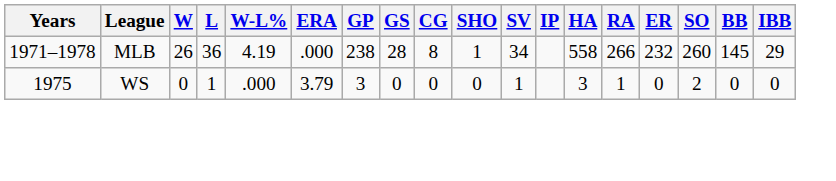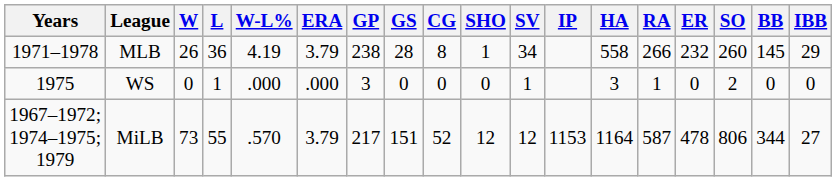 <table class="wikitable" style="font-size:80%;">
 <tr>
 <th>Years</th>
 <th>League</th>
 <th><a href='#'>W</a></th>
 <th><a href='#'>L</a></th>
 <th><a href='#'>W-L%</a></th>
 <th><a href='#'>ERA</a></th>
 <th><a href='#'>GP</a></th>
 <th><a href='#'>GS</a></th>
 <th><a href='#'>CG</a></th>
 <th><a href='#'>SHO</a></th>
 <th><a href='#'>SV</a></th>
 <th><a href='#'>IP</a></th>
 <th><a href='#'>HA</a></th>
 <th><a href='#'>RA</a></th>
 <th><a href='#'>ER</a></th>
 <th><a href='#'>SO</a></th>
 <th><a href='#'>BB</a></th>
 <th><a href='#'>IBB</a></th>
 </tr>
 <tr align=center>
 <td>1971–1978</td>
 <td>MLB</td>
 <td>26</td>
 <td>36</td>
 <td>4.19</td>
-<td>.000</td>
+<td>3.79</td>
 <td>238</td>
 <td>28</td>
 <td>8</td>
 <td>1</td>
 <td>34</td>
 <td></td>
 <td>558</td>
 <td>266</td>
 <td>232</td>
 <td>260</td>
 <td>145</td>
 <td>29</td>
 </tr>
 <tr align=center>
 <td>1975</td>
 <td>WS</td>
 <td>0</td>
 <td>1</td>
 <td>.000</td>
-<td>3.79</td>
+<td>.000</td>
 <td>3</td>
 <td>0</td>
 <td>0</td>
 <td>0</td>
 <td>1</td>
 <td></td>
 <td>3</td>
 <td>1</td>
 <td>0</td>
 <td>2</td>
 <td>0</td>
 <td>0</td>
 </tr>
+<tr align=center>
+<td>1967–1972;<br>1974–1975;<br>1979</td>
+<td>MiLB</td>
+<td>73</td>
+<td>55</td>
+<td>.570</td>
+<td>3.79</td>
+<td>217</td>
+<td>151</td>
+<td>52</td>
+<td>12</td>
+<td>12</td>
+<td>1153</td>
+<td>1164</td>
+<td>587</td>
+<td>478</td>
+<td>806</td>
+<td>344</td>
+<td>27</td>
+</tr>
 </table>
